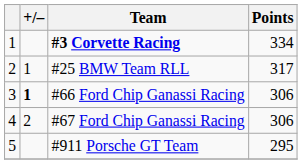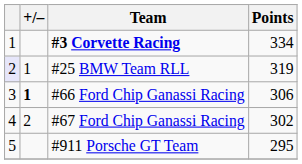 <table class="wikitable" style="font-size: 95%;">
 <tr>
 <th scope="col"></th>
 <th scope="col">+/–</th>
 <th scope="col">Team</th>
 <th scope="col">Points</th>
 </tr>
 <tr>
 <td align=center>1</td>
 <td align="left"></td>
 <td><strong> #3 <a href='#'>Corvette Racing</a></strong></td>
 <td align=right>334</td>
 </tr>
 <tr>
-<td align=center>2</td>
+<td align=center style="background: lavender;">2</td>
 <td align="left"> 1</td>
 <td>  #25 <a href='#'>BMW Team RLL</a></td>
-<td align=right>317</td>
+<td align=right>319</td>
 </tr>
 <tr>
 <td align=center>3</td>
 <td align="left"><strong> 1</strong></td>
 <td> #66 <a href='#'>Ford Chip Ganassi Racing</a></td>
 <td align=right>306</td>
 </tr>
 <tr>
 <td align=center>4</td>
 <td align="left"> 2</td>
 <td> #67 <a href='#'>Ford Chip Ganassi Racing</a></td>
-<td align=right>306</td>
+<td align=right>302</td>
 </tr>
 <tr>
 <td align=center>5</td>
 <td align="left"></td>
 <td> #911 <a href='#'>Porsche GT Team</a></td>
 <td align=right>295</td>
 </tr>
 <tr>
 </tr>
 </table>
